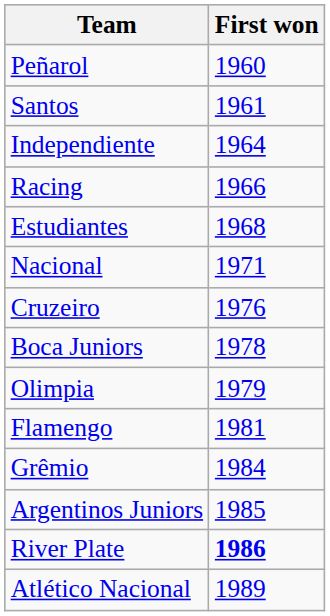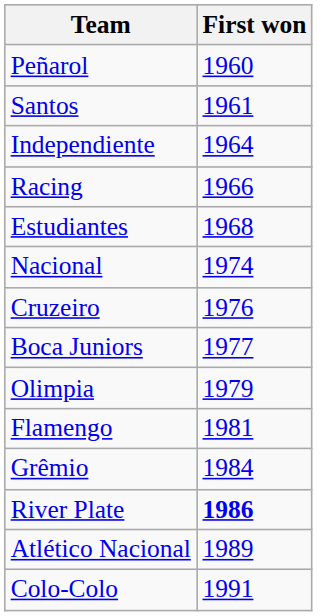 <table class="wikitable">
 <tr>
 <th>Team</th>
 <th>First won</th>
 </tr>
 <tr>
 <td> <a href='#'>Peñarol</a></td>
 <td><a href='#'>1960</a></td>
 </tr>
 <tr>
 <td> <a href='#'>Santos</a></td>
 <td><a href='#'>1961</a></td>
 </tr>
 <tr>
 <td> <a href='#'>Independiente</a></td>
 <td><a href='#'>1964</a></td>
 </tr>
 <tr>
 <td> <a href='#'>Racing</a></td>
 <td><a href='#'>1966</a></td>
 </tr>
 <tr>
 <td> <a href='#'>Estudiantes</a></td>
 <td><a href='#'>1968</a></td>
 </tr>
 <tr>
 <td> <a href='#'>Nacional</a></td>
-<td><a href='#'>1971</a></td>
+<td><a href='#'>1974</a></td>
 </tr>
 <tr>
 <td> <a href='#'>Cruzeiro</a></td>
 <td><a href='#'>1976</a></td>
 </tr>
 <tr>
 <td> <a href='#'>Boca Juniors</a></td>
-<td><a href='#'>1978</a></td>
+<td><a href='#'>1977</a></td>
 </tr>
 <tr>
 <td> <a href='#'>Olimpia</a></td>
 <td><a href='#'>1979</a></td>
 </tr>
 <tr>
 <td> <a href='#'>Flamengo</a></td>
 <td><a href='#'>1981</a></td>
 </tr>
 <tr>
 <td> <a href='#'>Grêmio</a></td>
 <td><a href='#'>1984</a></td>
 </tr>
 <tr>
-<td> <a href='#'>Argentinos Juniors</a></td>
-<td><a href='#'>1985</a></td>
-</tr>
-<tr>
 <td> <a href='#'>River Plate</a></td>
 <td><strong><a href='#'>1986</a></strong></td>
 </tr>
 <tr>
 <td> <a href='#'>Atlético Nacional</a></td>
 <td><a href='#'>1989</a></td>
 </tr>
+<tr>
+<td> <a href='#'>Colo-Colo</a></td>
+<td><a href='#'>1991</a></td>
+</tr>
 </table>
